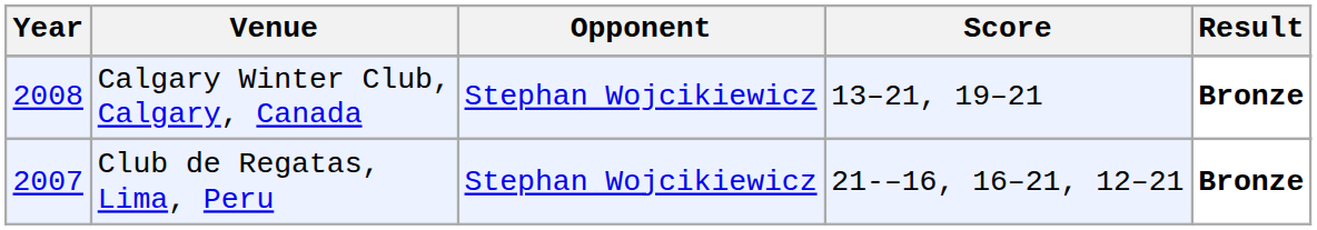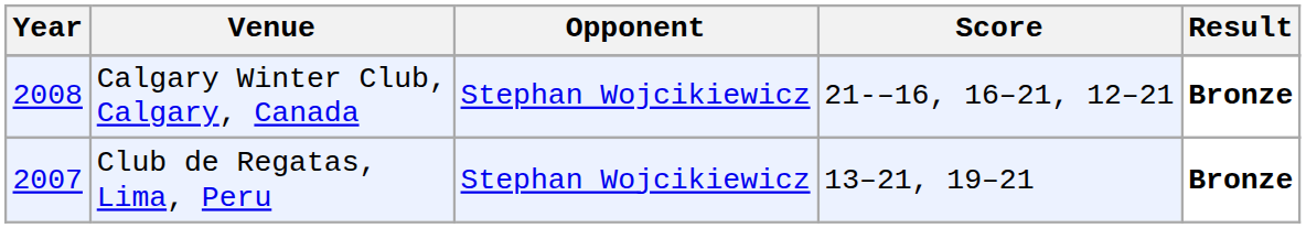 <table class="sortable wikitable" style="font-size: 90%;">
 <tr>
 <th>Year</th>
 <th>Venue</th>
 <th>Opponent</th>
 <th>Score</th>
 <th>Result</th>
 </tr>
 <tr>
 </tr>
 <tr style="background:#ECF2FF">
 <td align="center"><a href='#'>2008</a></td>
 <td align="left">Calgary Winter Club,<br> <a href='#'>Calgary</a>, <a href='#'>Canada</a></td>
 <td align="left"> <a href='#'>Stephan Wojcikiewicz</a></td>
-<td align="left">13–21, 19–21</td>
+<td align="left">21-–16, 16–21, 12–21</td>
 <td style="text-align:left; background:white"> <strong>Bronze</strong></td>
 </tr>
 <tr>
 </tr>
 <tr style="background:#ECF2FF">
 <td align="center"><a href='#'>2007</a></td>
 <td align="left">Club de Regatas,<br> <a href='#'>Lima</a>, <a href='#'>Peru</a></td>
 <td align="left"> <a href='#'>Stephan Wojcikiewicz</a></td>
-<td align="left">21-–16, 16–21, 12–21</td>
+<td align="left">13–21, 19–21</td>
 <td style="text-align:left; background:white"> <strong>Bronze</strong></td>
 </tr>
 </table>
